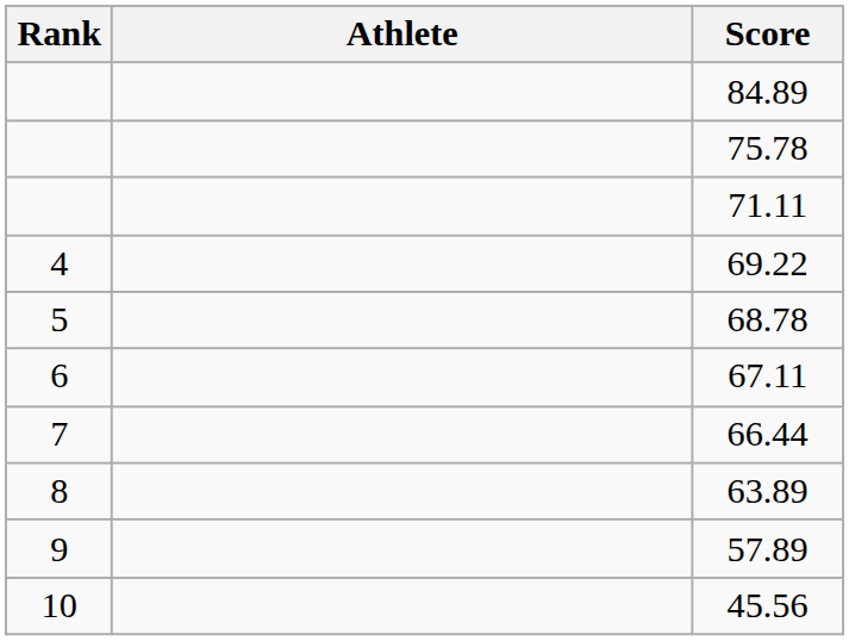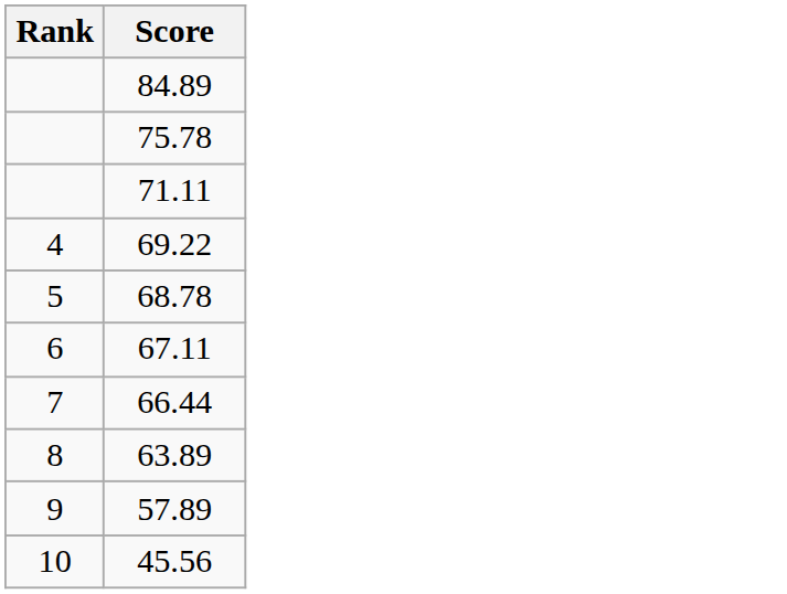 <table class=wikitable style="text-align:center">
 <tr>
 <th width=40>Rank</th>
-<th width=250>Athlete</th>
 <th width=60>Score</th>
 </tr>
 <tr>
 <td></td>
-<td align=left></td>
 <td>84.89</td>
 </tr>
 <tr>
 <td></td>
-<td align=left></td>
 <td>75.78</td>
 </tr>
 <tr>
 <td></td>
-<td align=left></td>
 <td>71.11</td>
 </tr>
 <tr>
 <td>4</td>
-<td align=left></td>
 <td>69.22</td>
 </tr>
 <tr>
 <td>5</td>
-<td align=left></td>
 <td>68.78</td>
 </tr>
 <tr>
 <td>6</td>
-<td align=left></td>
 <td>67.11</td>
 </tr>
 <tr>
 <td>7</td>
-<td align=left></td>
 <td>66.44</td>
 </tr>
 <tr>
 <td>8</td>
-<td align=left></td>
 <td>63.89</td>
 </tr>
 <tr>
 <td>9</td>
-<td align=left></td>
 <td>57.89</td>
 </tr>
 <tr>
 <td>10</td>
-<td align=left></td>
 <td>45.56</td>
 </tr>
 </table>
